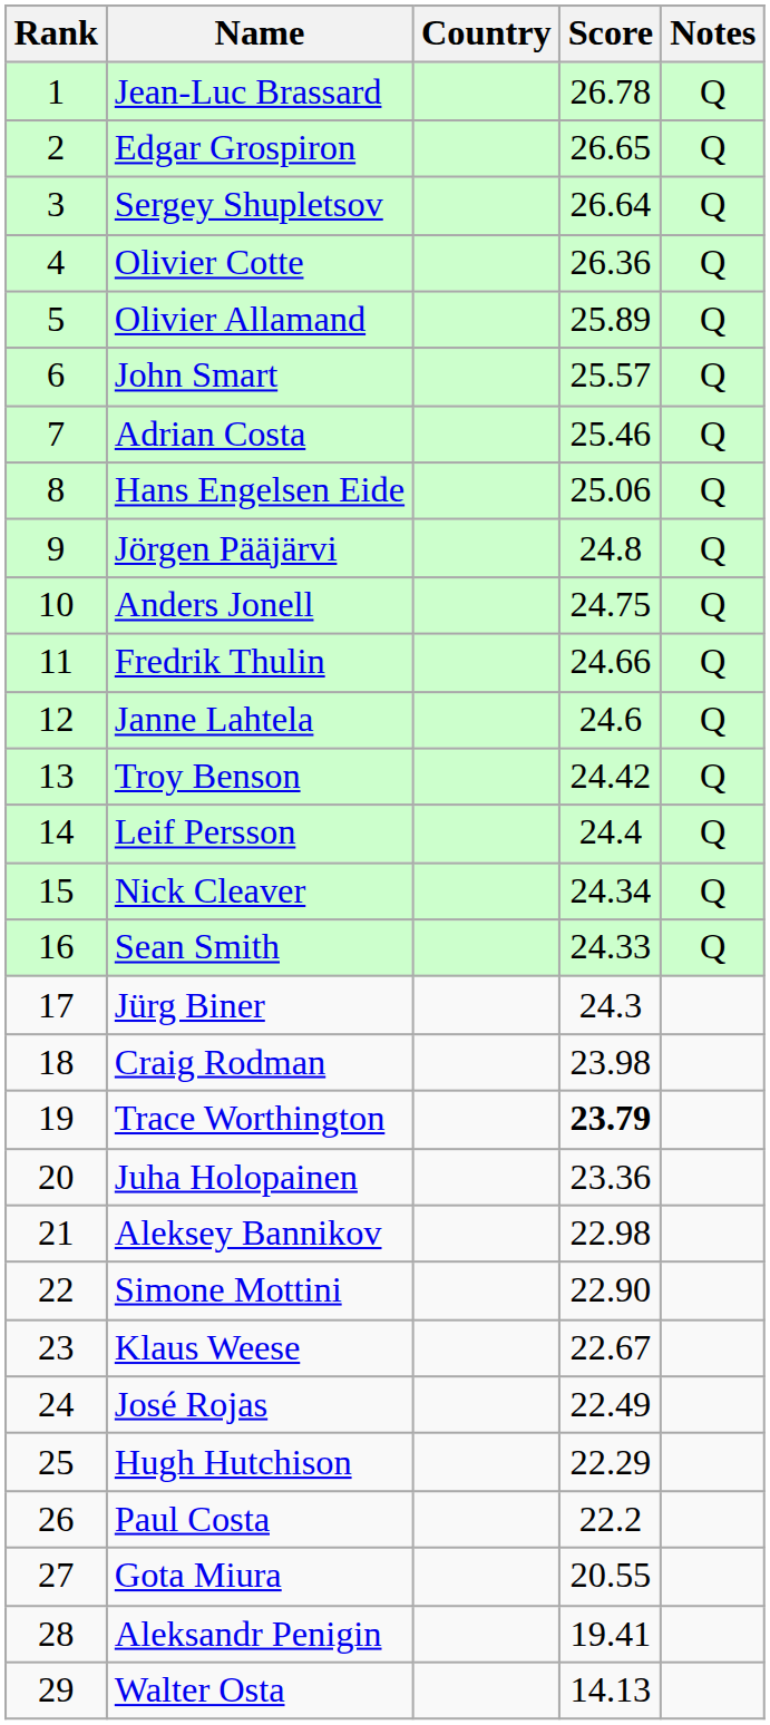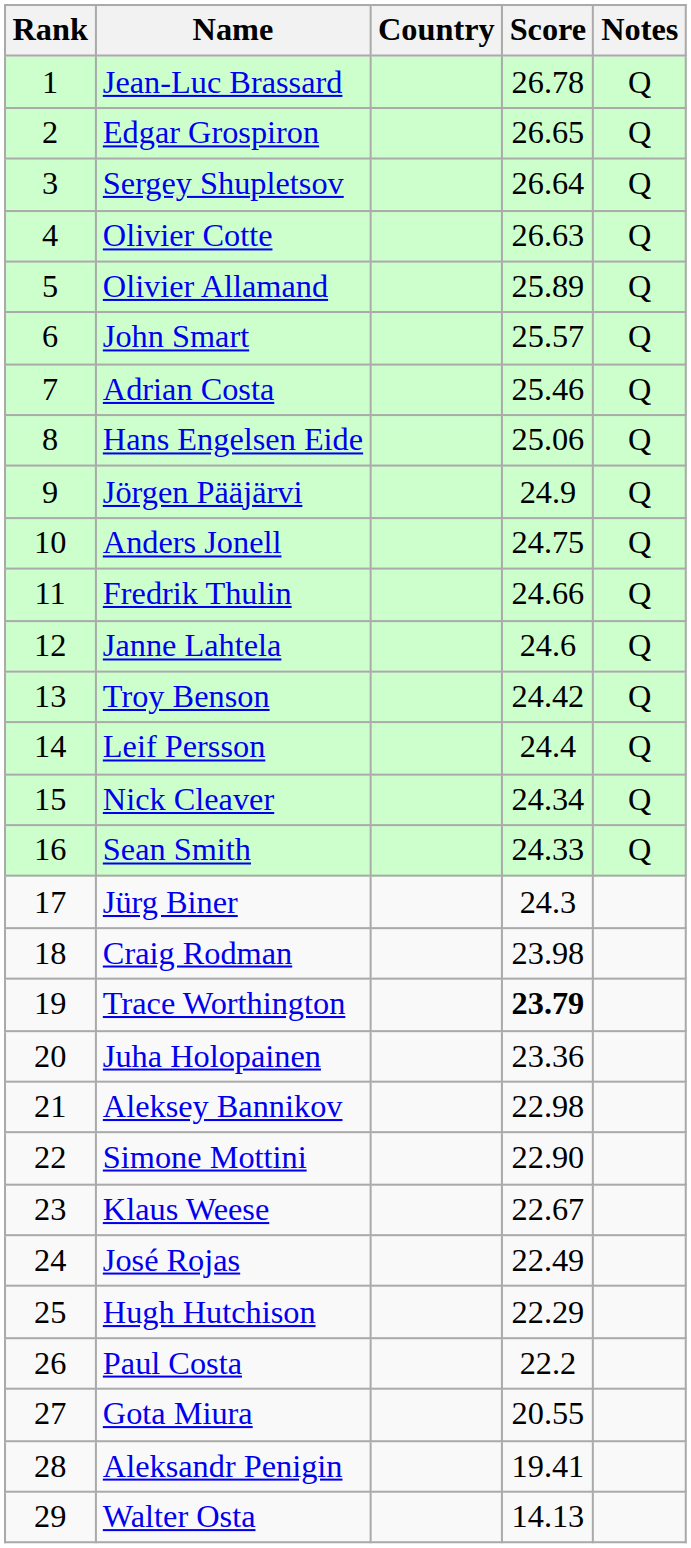 <table class="wikitable sortable" style="text-align:center">
 <tr>
 <th>Rank</th>
 <th>Name</th>
 <th>Country</th>
 <th>Score</th>
 <th>Notes</th>
 </tr>
 <tr bgcolor="#ccffcc">
 <td>1</td>
 <td align=left><a href='#'>Jean-Luc Brassard</a></td>
 <td align=left></td>
 <td>26.78</td>
 <td>Q</td>
 </tr>
 <tr bgcolor=#ccffcc>
 <td>2</td>
 <td align=left><a href='#'>Edgar Grospiron</a></td>
 <td align=left></td>
 <td>26.65</td>
 <td>Q</td>
 </tr>
 <tr bgcolor=#ccffcc>
 <td>3</td>
 <td align=left><a href='#'>Sergey Shupletsov</a></td>
 <td align=left></td>
 <td>26.64</td>
 <td>Q</td>
 </tr>
 <tr bgcolor=#ccffcc>
 <td>4</td>
 <td align=left><a href='#'>Olivier Cotte</a></td>
 <td align=left></td>
-<td>26.36</td>
+<td>26.63</td>
 <td>Q</td>
 </tr>
 <tr bgcolor=#ccffcc>
 <td>5</td>
 <td align=left><a href='#'>Olivier Allamand</a></td>
 <td align=left></td>
 <td>25.89</td>
 <td>Q</td>
 </tr>
 <tr bgcolor=#ccffcc>
 <td>6</td>
 <td align=left><a href='#'>John Smart</a></td>
 <td align=left></td>
 <td>25.57</td>
 <td>Q</td>
 </tr>
 <tr bgcolor=#ccffcc>
 <td>7</td>
 <td align=left><a href='#'>Adrian Costa</a></td>
 <td align=left></td>
 <td>25.46</td>
 <td>Q</td>
 </tr>
 <tr bgcolor=#ccffcc>
 <td>8</td>
 <td align=left><a href='#'>Hans Engelsen Eide</a></td>
 <td align=left></td>
 <td>25.06</td>
 <td>Q</td>
 </tr>
 <tr bgcolor=#ccffcc>
 <td>9</td>
 <td align=left><a href='#'>Jörgen Pääjärvi</a></td>
 <td align=left></td>
-<td>24.8</td>
+<td>24.9</td>
 <td>Q</td>
 </tr>
 <tr bgcolor=#ccffcc>
 <td>10</td>
 <td align=left><a href='#'>Anders Jonell</a></td>
 <td align=left></td>
 <td>24.75</td>
 <td>Q</td>
 </tr>
 <tr bgcolor=#ccffcc>
 <td>11</td>
 <td align=left><a href='#'>Fredrik Thulin</a></td>
 <td align=left></td>
 <td>24.66</td>
 <td>Q</td>
 </tr>
 <tr bgcolor=#ccffcc>
 <td>12</td>
 <td align=left><a href='#'>Janne Lahtela</a></td>
 <td align=left></td>
 <td>24.6</td>
 <td>Q</td>
 </tr>
 <tr bgcolor=#ccffcc>
 <td>13</td>
 <td align=left><a href='#'>Troy Benson</a></td>
 <td align=left></td>
 <td>24.42</td>
 <td>Q</td>
 </tr>
 <tr bgcolor=#ccffcc>
 <td>14</td>
 <td align=left><a href='#'>Leif Persson</a></td>
 <td align=left></td>
 <td>24.4</td>
 <td>Q</td>
 </tr>
 <tr bgcolor=#ccffcc>
 <td>15</td>
 <td align=left><a href='#'>Nick Cleaver</a></td>
 <td align=left></td>
 <td>24.34</td>
 <td>Q</td>
 </tr>
 <tr bgcolor=#ccffcc>
 <td>16</td>
 <td align=left><a href='#'>Sean Smith</a></td>
 <td align=left></td>
 <td>24.33</td>
 <td>Q</td>
 </tr>
 <tr>
 <td>17</td>
 <td align=left><a href='#'>Jürg Biner</a></td>
 <td align=left></td>
 <td>24.3</td>
 <td></td>
 </tr>
 <tr>
 <td>18</td>
 <td align=left><a href='#'>Craig Rodman</a></td>
 <td align=left></td>
 <td>23.98</td>
 <td></td>
 </tr>
 <tr>
 <td>19</td>
 <td align=left><a href='#'>Trace Worthington</a></td>
 <td align=left></td>
 <td><strong>23.79</strong></td>
 <td></td>
 </tr>
 <tr>
 <td>20</td>
 <td align=left><a href='#'>Juha Holopainen</a></td>
 <td align=left></td>
 <td>23.36</td>
 <td></td>
 </tr>
 <tr>
 <td>21</td>
 <td align=left><a href='#'>Aleksey Bannikov</a></td>
 <td align=left></td>
 <td>22.98</td>
 <td></td>
 </tr>
 <tr>
 <td>22</td>
 <td align=left><a href='#'>Simone Mottini</a></td>
 <td align=left></td>
 <td>22.90</td>
 <td></td>
 </tr>
 <tr>
 <td>23</td>
 <td align=left><a href='#'>Klaus Weese</a></td>
 <td align=left></td>
 <td>22.67</td>
 <td></td>
 </tr>
 <tr>
 <td>24</td>
 <td align=left><a href='#'>José Rojas</a></td>
 <td align=left></td>
 <td>22.49</td>
 <td></td>
 </tr>
 <tr>
 <td>25</td>
 <td align=left><a href='#'>Hugh Hutchison</a></td>
 <td align=left></td>
 <td>22.29</td>
 <td></td>
 </tr>
 <tr>
 <td>26</td>
 <td align=left><a href='#'>Paul Costa</a></td>
 <td align=left></td>
 <td>22.2</td>
 <td></td>
 </tr>
 <tr>
 <td>27</td>
 <td align=left><a href='#'>Gota Miura</a></td>
 <td align=left></td>
 <td>20.55</td>
 <td></td>
 </tr>
 <tr>
 <td>28</td>
 <td align=left><a href='#'>Aleksandr Penigin</a></td>
 <td align=left></td>
 <td>19.41</td>
 <td></td>
 </tr>
 <tr>
 <td>29</td>
 <td align=left><a href='#'>Walter Osta</a></td>
 <td align=left></td>
 <td>14.13</td>
 <td></td>
 </tr>
 </table>
